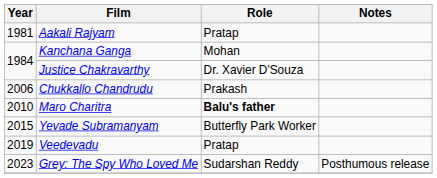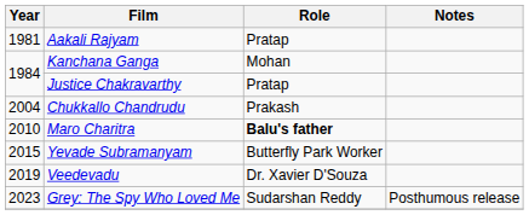 <table class="wikitable sortable">
 <tr>
 <th>Year</th>
 <th>Film</th>
 <th>Role</th>
 <th>Notes</th>
 </tr>
 <tr>
 <td>1981</td>
 <td><em><a href='#'>Aakali Rajyam</a></em></td>
 <td>Pratap</td>
 <td></td>
 </tr>
 <tr>
 <td rowspan="2">1984</td>
 <td><em><a href='#'>Kanchana Ganga</a></em></td>
 <td>Mohan</td>
 <td></td>
 </tr>
 <tr>
 <td><em><a href='#'>Justice Chakravarthy</a></em></td>
-<td>Dr. Xavier D'Souza</td>
+<td>Pratap</td>
 <td></td>
 </tr>
 <tr>
-<td>2006</td>
+<td>2004</td>
 <td><em><a href='#'>Chukkallo Chandrudu</a></em></td>
 <td>Prakash</td>
 <td></td>
 </tr>
 <tr>
 <td>2010</td>
 <td><em><a href='#'>Maro Charitra</a></em></td>
 <td><strong>Balu's father</strong></td>
 <td></td>
 </tr>
 <tr>
 <td>2015</td>
 <td><em><a href='#'>Yevade Subramanyam</a></em></td>
 <td>Butterfly Park Worker</td>
 <td></td>
 </tr>
 <tr>
 <td>2019</td>
 <td><em><a href='#'>Veedevadu</a></em></td>
-<td>Pratap</td>
+<td>Dr. Xavier D'Souza</td>
 <td></td>
 </tr>
 <tr>
 <td>2023</td>
 <td><em><a href='#'>Grey: The Spy Who Loved Me</a></em></td>
 <td>Sudarshan Reddy</td>
 <td>Posthumous release</td>
 </tr>
 <tr>
 </tr>
 </table>
